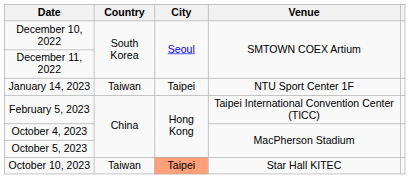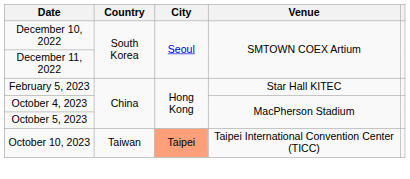 <table class="wikitable plainrowheaders" style="text-align:center">
 <tr>
 <th scope="col">Date</th>
 <th scope="col">Country</th>
 <th scope="col">City</th>
 <th scope="col">Venue</th>
 <th scope="col" class="unsortable"></th>
 </tr>
 <tr>
 <td>December 10, 2022</td>
 <td rowspan="2">South Korea</td>
 <td rowspan="2"><a href='#'>Seoul</a></td>
 <td rowspan="2">SMTOWN COEX Artium</td>
 <td rowspan="2"></td>
 </tr>
 <tr>
 <td>December 11, 2022</td>
 </tr>
 <tr>
-<td>January 14, 2023</td>
-<td>Taiwan</td>
-<td>Taipei</td>
-<td>NTU Sport Center 1F</td>
-<td></td>
-</tr>
-<tr>
 <td>February 5, 2023</td>
 <td rowspan="3">China</td>
 <td rowspan="3">Hong Kong</td>
-<td>Taipei International Convention Center (TICC)</td>
+<td>Star Hall KITEC</td>
 <td></td>
 </tr>
 <tr>
 <td>October 4, 2023</td>
 <td rowspan="2">MacPherson Stadium</td>
 <td rowspan="2"></td>
 </tr>
 <tr>
 <td>October 5, 2023</td>
 </tr>
 <tr>
 <td>October 10, 2023</td>
 <td>Taiwan</td>
 <td style="background: lightsalmon;">Taipei</td>
-<td>Star Hall KITEC</td>
+<td>Taipei International Convention Center (TICC)</td>
 <td></td>
 </tr>
 </table>
